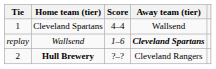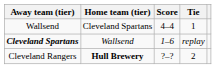 <table class="wikitable" style="text-align:center; font-size:85%">
 <tr>
-<th>Tie</th>
+<th>Away team (tier)</th>
 <th>Home team (tier)</th>
 <th>Score</th>
-<th>Away team (tier)</th>
+<th>Tie</th>
 <th></th>
 </tr>
 <tr>
-<td align="center">1</td>
+<td>Wallsend</td>
 <td>Cleveland Spartans</td>
 <td align="center">4–4 </td>
-<td>Wallsend</td>
+<td align="center">1</td>
 <td></td>
 </tr>
 <tr>
-<td align="center"><em>replay</em></td>
+<td><strong><em>Cleveland Spartans</em></strong></td>
 <td><em>Wallsend</em></td>
 <td align="center"><em>1–6</em></td>
-<td><strong><em>Cleveland Spartans</em></strong></td>
+<td align="center"><em>replay</em></td>
 <td></td>
 </tr>
 <tr>
-<td align="center">2</td>
+<td>Cleveland Rangers</td>
 <td><strong>Hull Brewery</strong></td>
 <td align="center">?–?</td>
-<td>Cleveland Rangers</td>
+<td align="center">2</td>
 <td></td>
 </tr>
 </table>
